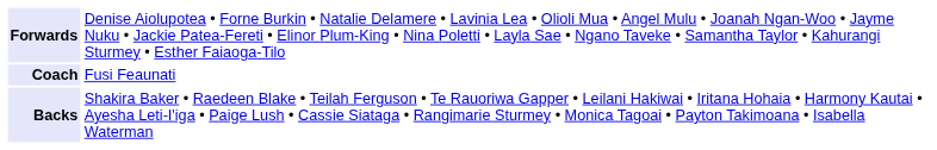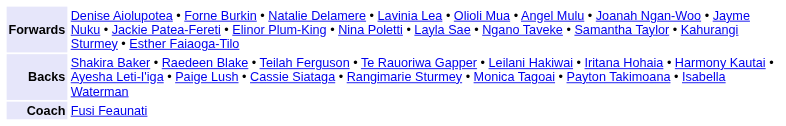 <table cellpadding="2" style="border: 1px solid white; font-size:90%;">
 <tr>
 <td style="text-align:right;" bgcolor="lavender"><strong>Forwards</strong></td>
 <td style="text-align:left;"><a href='#'>Denise Aiolupotea</a> • <a href='#'>Forne Burkin</a> • <a href='#'>Natalie Delamere</a> • <a href='#'>Lavinia Lea</a> • <a href='#'>Olioli Mua</a> • <a href='#'>Angel Mulu</a> • <a href='#'>Joanah Ngan-Woo</a> • <a href='#'>Jayme Nuku</a> • <a href='#'>Jackie Patea-Fereti</a> • <a href='#'>Elinor Plum-King</a> • <a href='#'>Nina Poletti</a> • <a href='#'>Layla Sae</a> • <a href='#'>Ngano Taveke</a> • <a href='#'>Samantha Taylor</a> • <a href='#'>Kahurangi Sturmey</a> • <a href='#'>Esther Faiaoga-Tilo</a></td>
 </tr>
 <tr>
+<td style="text-align:right;" bgcolor="lavender"><strong>Backs</strong></td>
+<td style="text-align:left;"><a href='#'>Shakira Baker</a> • <a href='#'>Raedeen Blake</a> • <a href='#'>Teilah Ferguson</a> • <a href='#'>Te Rauoriwa Gapper</a> • <a href='#'>Leilani Hakiwai</a> • <a href='#'>Iritana Hohaia</a> • <a href='#'>Harmony Kautai</a> • <a href='#'>Ayesha Leti-I'iga</a> • <a href='#'>Paige Lush</a> • <a href='#'>Cassie Siataga</a> • <a href='#'>Rangimarie Sturmey</a> • <a href='#'>Monica Tagoai</a> • <a href='#'>Payton Takimoana</a> • <a href='#'>Isabella Waterman</a></td>
+</tr>
+<tr>
 <td style="text-align:right;" bgcolor="lavender"><strong>Coach</strong></td>
 <td style="text-align:left;"><a href='#'>Fusi Feaunati</a></td>
 </tr>
-<tr>
-<td style="text-align:right;" bgcolor="lavender"><strong>Backs</strong></td>
-<td style="text-align:left;"><a href='#'>Shakira Baker</a> • <a href='#'>Raedeen Blake</a> • <a href='#'>Teilah Ferguson</a> • <a href='#'>Te Rauoriwa Gapper</a> • <a href='#'>Leilani Hakiwai</a> • <a href='#'>Iritana Hohaia</a> • <a href='#'>Harmony Kautai</a> • <a href='#'>Ayesha Leti-I'iga</a> • <a href='#'>Paige Lush</a> • <a href='#'>Cassie Siataga</a> • <a href='#'>Rangimarie Sturmey</a> • <a href='#'>Monica Tagoai</a> • <a href='#'>Payton Takimoana</a> • <a href='#'>Isabella Waterman</a></td>
-</tr>
 </table>
